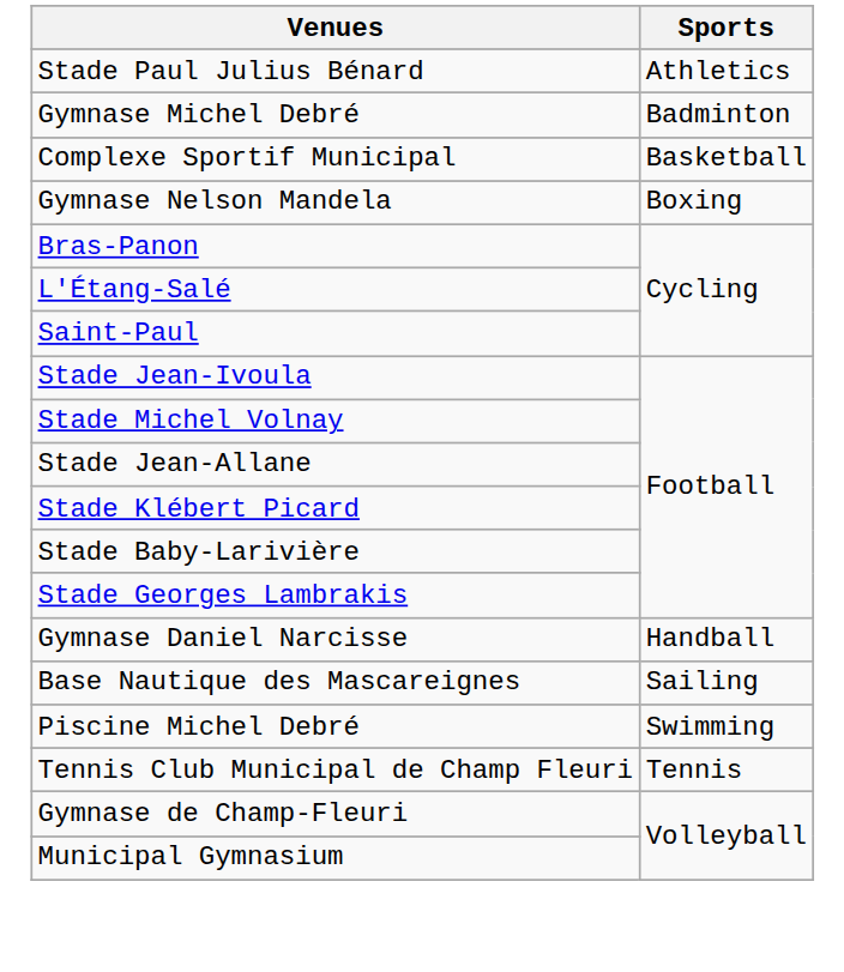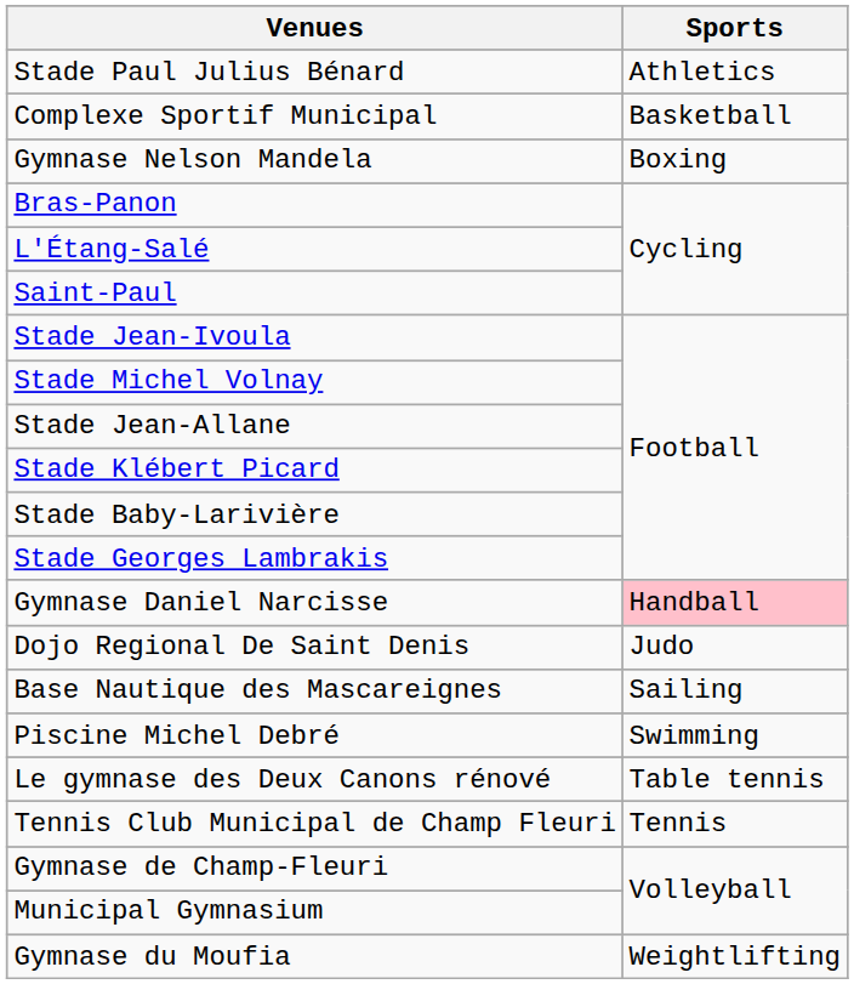 <table class="wikitable collapsible collapsed" style="margin-left:auto;margin-right:auto">
 <tr>
 <th>Venues</th>
 <th>Sports</th>
 </tr>
 <tr>
 <td>Stade Paul Julius Bénard</td>
 <td>Athletics</td>
-</tr>
-<tr>
-<td>Gymnase Michel Debré</td>
-<td>Badminton</td>
 </tr>
 <tr>
 <td>Complexe Sportif Municipal</td>
 <td>Basketball</td>
 </tr>
 <tr>
 <td>Gymnase Nelson Mandela</td>
 <td>Boxing</td>
 </tr>
 <tr>
 <td><a href='#'>Bras-Panon</a></td>
 <td rowspan=3>Cycling</td>
 </tr>
 <tr>
 <td><a href='#'>L'Étang-Salé</a></td>
 </tr>
 <tr>
 <td><a href='#'>Saint-Paul</a></td>
 </tr>
 <tr>
 <td><a href='#'>Stade Jean-Ivoula</a></td>
 <td rowspan=6>Football</td>
 </tr>
 <tr>
 <td><a href='#'>Stade Michel Volnay</a></td>
 </tr>
 <tr>
 <td>Stade Jean-Allane</td>
 </tr>
 <tr>
 <td><a href='#'>Stade Klébert Picard</a></td>
 </tr>
 <tr>
 <td>Stade Baby-Larivière</td>
 </tr>
 <tr>
 <td><a href='#'>Stade Georges Lambrakis</a></td>
 </tr>
 <tr>
 <td>Gymnase Daniel Narcisse</td>
-<td>Handball</td>
+<td style="background: pink;">Handball</td>
+</tr>
+<tr>
+<td>Dojo Regional De Saint Denis</td>
+<td>Judo</td>
 </tr>
 <tr>
 <td>Base Nautique des Mascareignes</td>
 <td>Sailing</td>
 </tr>
 <tr>
 <td>Piscine Michel Debré</td>
 <td>Swimming</td>
+</tr>
+<tr>
+<td>Le gymnase des Deux Canons rénové</td>
+<td>Table tennis</td>
 </tr>
 <tr>
 <td>Tennis Club Municipal de Champ Fleuri</td>
 <td>Tennis</td>
 </tr>
 <tr>
 <td>Gymnase de Champ-Fleuri</td>
 <td rowspan=2>Volleyball</td>
 </tr>
 <tr>
 <td>Municipal Gymnasium</td>
 </tr>
+<tr>
+<td>Gymnase du Moufia</td>
+<td>Weightlifting</td>
+</tr>
 </table>
